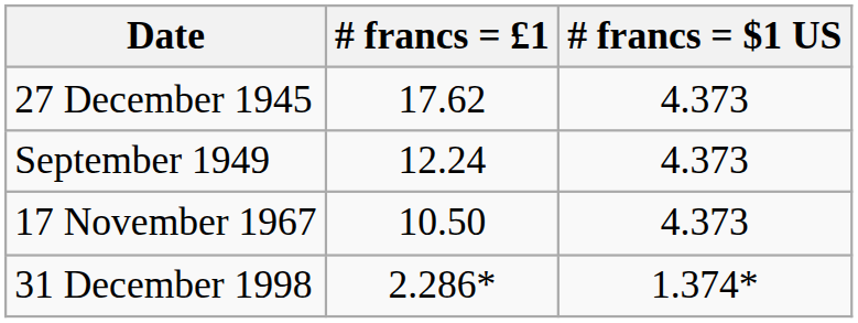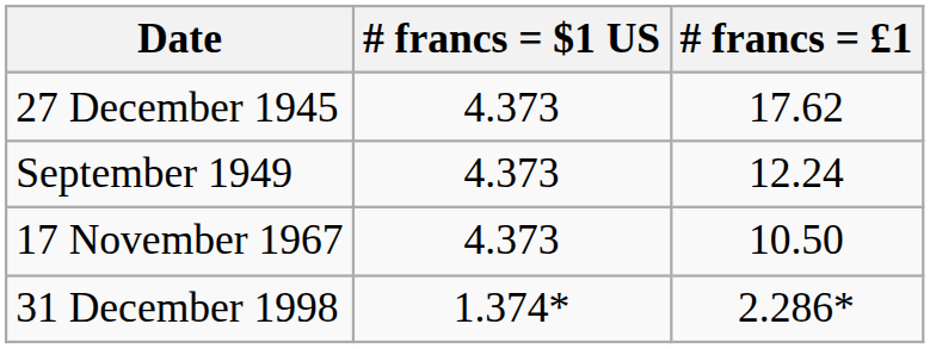 <table class="wikitable">
 <tr>
 <th>Date</th>
+<th align=center># francs = $1 US</th>
 <th># francs = £1</th>
-<th align=center># francs = $1 US</th>
 </tr>
 <tr>
 <td>27 December 1945</td>
+<td align=center>4.373</td>
 <td align=center>17.62</td>
-<td align=center>4.373</td>
 </tr>
 <tr>
 <td>September 1949</td>
+<td align=center>4.373</td>
 <td align=center>12.24</td>
-<td align=center>4.373</td>
 </tr>
 <tr>
 <td>17 November 1967</td>
+<td align=center>4.373</td>
 <td align=center>10.50</td>
-<td align=center>4.373</td>
 </tr>
 <tr>
 <td>31 December 1998</td>
+<td align=center>1.374*</td>
 <td align=center>2.286*</td>
-<td align=center>1.374*</td>
 </tr>
 </table>
